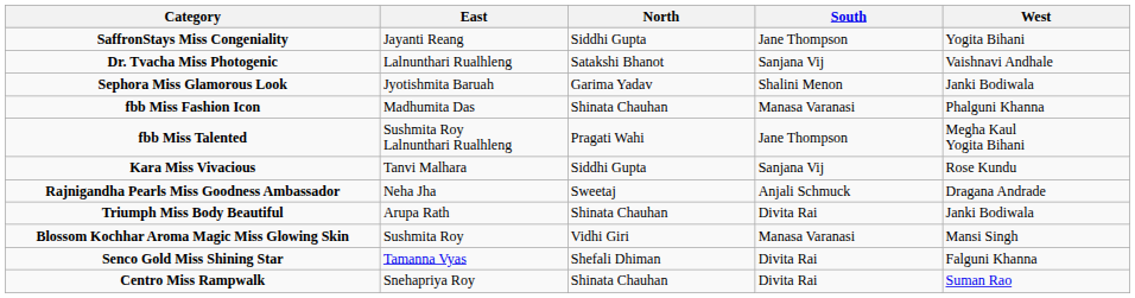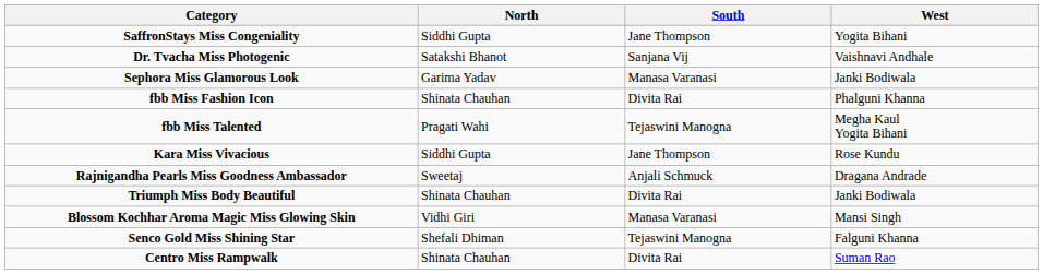 <table class="wikitable" style="width:100%">
 <tr bgcolor="#bebebe">
 <th width="20%">Category</th>
-<th width="10%">East</th>
 <th width="10%">North</th>
 <th width="10%"><a href='#'>South</a></th>
 <th width="10%">West</th>
 </tr>
 <tr>
 <td style="text-align:center"><strong>SaffronStays Miss Congeniality</strong></td>
-<td>Jayanti Reang</td>
 <td>Siddhi Gupta</td>
 <td>Jane Thompson</td>
 <td>Yogita Bihani</td>
 </tr>
 <tr>
 <td style="text-align:center"><strong>Dr. Tvacha Miss Photogenic</strong></td>
-<td>Lalnunthari Rualhleng</td>
 <td>Satakshi Bhanot</td>
 <td>Sanjana Vij</td>
 <td>Vaishnavi Andhale</td>
 </tr>
 <tr>
 <td style="text-align:center"><strong>Sephora Miss Glamorous Look</strong></td>
-<td>Jyotishmita Baruah</td>
 <td>Garima Yadav</td>
-<td>Shalini Menon</td>
+<td>Manasa Varanasi</td>
 <td>Janki Bodiwala</td>
 </tr>
 <tr>
 <td style="text-align:center"><strong>fbb Miss Fashion Icon</strong></td>
-<td>Madhumita Das</td>
 <td>Shinata Chauhan</td>
-<td>Manasa Varanasi</td>
+<td>Divita Rai</td>
 <td>Phalguni Khanna</td>
 </tr>
 <tr>
 <td style="text-align:center"><strong>fbb Miss Talented</strong></td>
-<td>Sushmita Roy<br>Lalnunthari Rualhleng</td>
 <td>Pragati Wahi</td>
-<td>Jane Thompson</td>
+<td>Tejaswini Manogna</td>
 <td>Megha Kaul<br>Yogita Bihani</td>
 </tr>
 <tr>
 <td style="text-align:center"><strong>Kara Miss Vivacious</strong></td>
-<td>Tanvi Malhara</td>
 <td>Siddhi Gupta</td>
-<td>Sanjana Vij</td>
+<td>Jane Thompson</td>
 <td>Rose Kundu</td>
 </tr>
 <tr>
 <td style="text-align:center"><strong>Rajnigandha Pearls Miss Goodness Ambassador</strong></td>
-<td>Neha Jha</td>
 <td>Sweetaj</td>
 <td>Anjali Schmuck</td>
 <td>Dragana Andrade</td>
 </tr>
 <tr>
 <td style="text-align:center"><strong>Triumph Miss Body Beautiful</strong></td>
-<td>Arupa Rath</td>
 <td>Shinata Chauhan</td>
 <td>Divita Rai</td>
 <td>Janki Bodiwala</td>
 </tr>
 <tr>
 <td style="text-align:center"><strong>Blossom Kochhar Aroma Magic Miss Glowing Skin</strong></td>
-<td>Sushmita Roy</td>
 <td>Vidhi Giri</td>
 <td>Manasa Varanasi</td>
 <td>Mansi Singh</td>
 </tr>
 <tr>
 <td style="text-align:center"><strong>Senco Gold Miss Shining Star</strong></td>
-<td><a href='#'>Tamanna Vyas</a></td>
 <td>Shefali Dhiman</td>
-<td>Divita Rai</td>
+<td>Tejaswini Manogna</td>
 <td>Falguni Khanna</td>
 </tr>
 <tr>
 <td style="text-align:center"><strong>Centro Miss Rampwalk</strong></td>
-<td>Snehapriya Roy</td>
 <td>Shinata Chauhan</td>
 <td>Divita Rai</td>
 <td><a href='#'>Suman Rao</a></td>
 </tr>
 </table>
